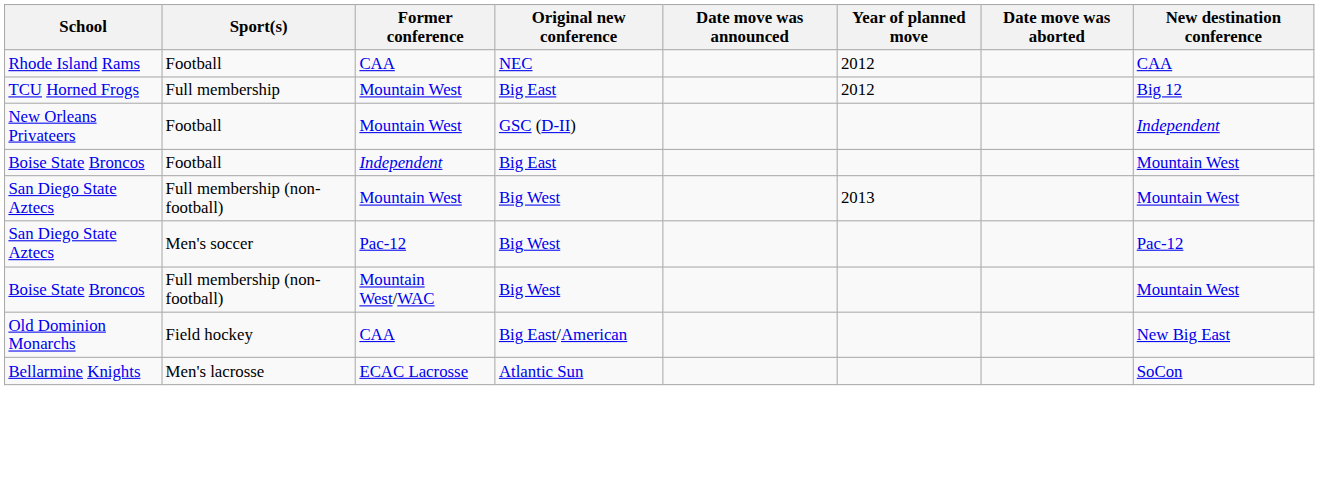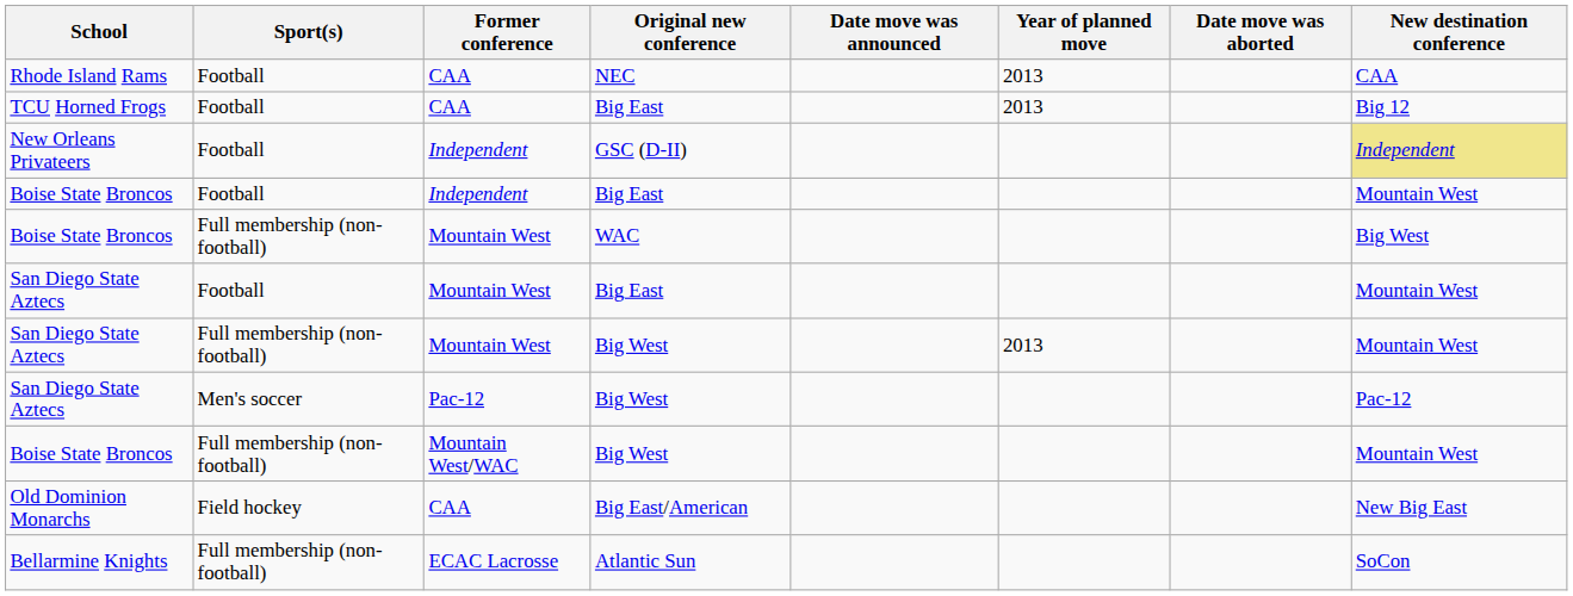 <table class="wikitable sortable">
 <tr>
 <th>School</th>
 <th>Sport(s)</th>
 <th>Former conference</th>
 <th>Original new conference</th>
 <th>Date move was announced</th>
 <th>Year of planned move</th>
 <th>Date move was aborted</th>
 <th>New destination conference</th>
 </tr>
 <tr>
 <td><a href='#'>Rhode Island</a> <a href='#'>Rams</a></td>
 <td>Football</td>
 <td><a href='#'>CAA</a></td>
 <td><a href='#'>NEC</a></td>
 <td></td>
-<td>2012</td>
+<td>2013</td>
 <td></td>
 <td><a href='#'>CAA</a></td>
 </tr>
 <tr>
 <td><a href='#'>TCU</a> <a href='#'>Horned Frogs</a></td>
-<td>Full membership</td>
-<td><a href='#'>Mountain West</a></td>
+<td>Football</td>
+<td><a href='#'>CAA</a></td>
 <td><a href='#'>Big East</a></td>
 <td></td>
-<td>2012</td>
+<td>2013</td>
 <td></td>
 <td><a href='#'>Big 12</a></td>
 </tr>
 <tr>
 <td><a href='#'>New Orleans</a> <a href='#'>Privateers</a></td>
 <td>Football</td>
-<td><a href='#'>Mountain West</a></td>
+<td><em><a href='#'>Independent</a></em></td>
 <td><a href='#'>GSC</a> (<a href='#'>D-II</a>)</td>
 <td></td>
 <td></td>
 <td></td>
-<td><em><a href='#'>Independent</a></em></td>
+<td style="background: khaki;"><em><a href='#'>Independent</a></em></td>
 </tr>
 <tr>
 <td><a href='#'>Boise State</a> <a href='#'>Broncos</a></td>
 <td>Football</td>
 <td><em><a href='#'>Independent</a></em></td>
+<td><a href='#'>Big East</a></td>
+<td></td>
+<td></td>
+<td></td>
+<td><a href='#'>Mountain West</a></td>
+</tr>
+<tr>
+<td><a href='#'>Boise State</a> <a href='#'>Broncos</a></td>
+<td>Full membership (non-football)</td>
+<td><a href='#'>Mountain West</a></td>
+<td><a href='#'>WAC</a></td>
+<td></td>
+<td></td>
+<td></td>
+<td><a href='#'>Big West</a></td>
+</tr>
+<tr>
+<td><a href='#'>San Diego State</a> <a href='#'>Aztecs</a></td>
+<td>Football</td>
+<td><a href='#'>Mountain West</a></td>
 <td><a href='#'>Big East</a></td>
 <td></td>
 <td></td>
 <td></td>
 <td><a href='#'>Mountain West</a></td>
 </tr>
 <tr>
 <td><a href='#'>San Diego State</a> <a href='#'>Aztecs</a></td>
 <td>Full membership (non-football)</td>
 <td><a href='#'>Mountain West</a></td>
 <td><a href='#'>Big West</a></td>
 <td></td>
 <td>2013</td>
 <td></td>
 <td><a href='#'>Mountain West</a></td>
 </tr>
 <tr>
 <td><a href='#'>San Diego State</a> <a href='#'>Aztecs</a></td>
 <td>Men's soccer</td>
 <td><a href='#'>Pac-12</a></td>
 <td><a href='#'>Big West</a></td>
 <td></td>
 <td></td>
 <td></td>
 <td><a href='#'>Pac-12</a></td>
 </tr>
 <tr>
 <td><a href='#'>Boise State</a> <a href='#'>Broncos</a></td>
 <td>Full membership (non-football)</td>
 <td><a href='#'>Mountain West</a>/<a href='#'>WAC</a></td>
 <td><a href='#'>Big West</a></td>
 <td></td>
 <td></td>
 <td></td>
 <td><a href='#'>Mountain West</a></td>
 </tr>
 <tr>
 <td><a href='#'>Old Dominion</a> <a href='#'>Monarchs</a></td>
 <td>Field hockey</td>
 <td><a href='#'>CAA</a></td>
 <td><a href='#'>Big East</a>/<a href='#'>American</a></td>
 <td></td>
 <td></td>
 <td></td>
 <td><a href='#'>New Big East</a></td>
 </tr>
 <tr>
 <td><a href='#'>Bellarmine</a> <a href='#'>Knights</a></td>
-<td>Men's lacrosse</td>
+<td>Full membership (non-football)</td>
 <td><a href='#'>ECAC Lacrosse</a></td>
 <td><a href='#'>Atlantic Sun</a></td>
 <td></td>
 <td></td>
 <td></td>
 <td><a href='#'>SoCon</a></td>
 </tr>
 </table>
